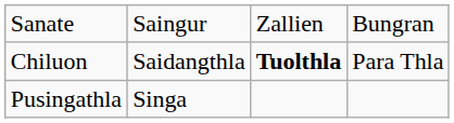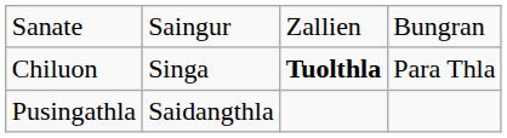 <table class="wikitable">
 <tr>
 <td>Sanate</td>
 <td>Saingur</td>
 <td>Zallien</td>
 <td>Bungran</td>
 </tr>
 <tr>
 <td>Chiluon</td>
-<td>Saidangthla</td>
+<td>Singa</td>
 <td><strong>Tuolthla</strong></td>
 <td>Para Thla</td>
 </tr>
 <tr>
 <td>Pusingathla</td>
-<td>Singa</td>
+<td>Saidangthla</td>
 <td></td>
 <td></td>
 </tr>
 </table>
